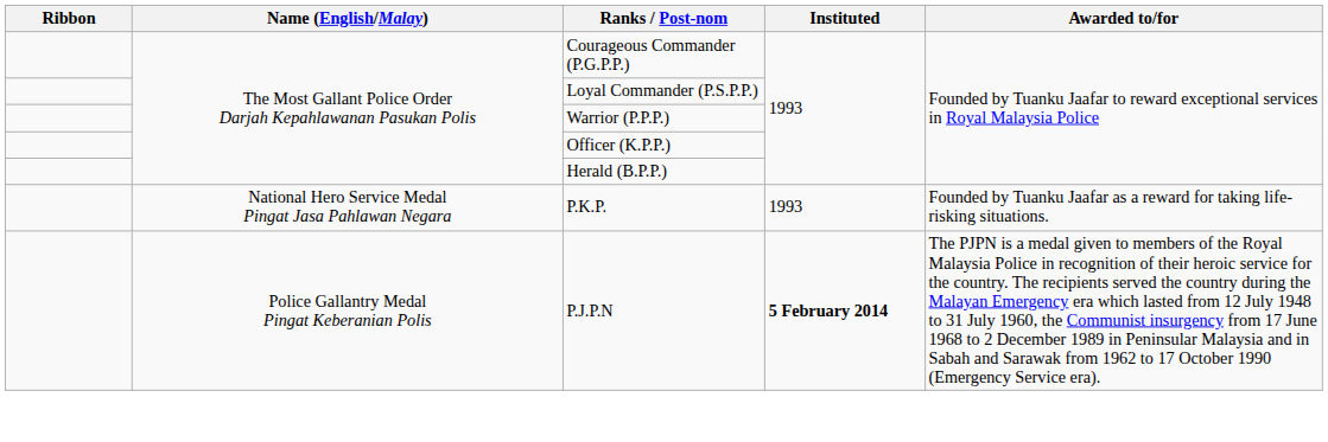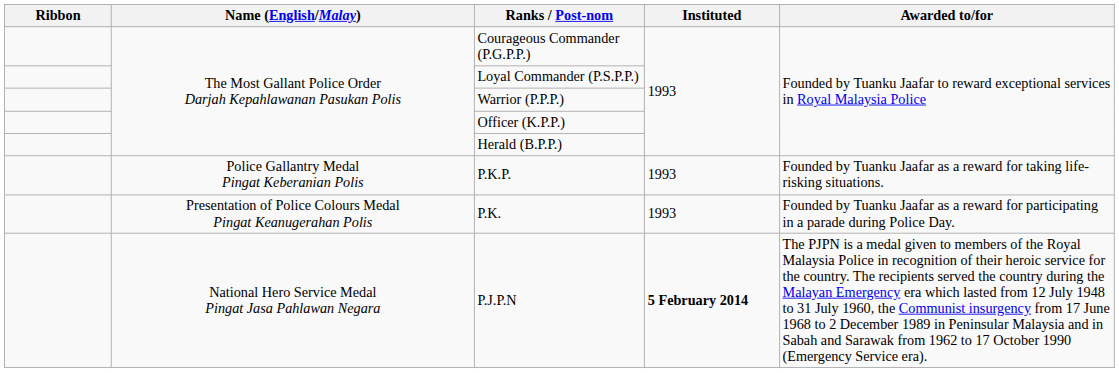 <table class="wikitable">
 <tr>
 <th style="width:113px;">Ribbon</th>
 <th style="width:25em;">Name (<a href='#'>English</a>/<a href='#'><em>Malay</em></a>)</th>
 <th style="width:11.5em;">Ranks / <a href='#'>Post-nom</a></th>
 <th style="width:9em;">Instituted</th>
 <th>Awarded to/for</th>
 </tr>
 <tr>
 <td align=center></td>
 <td rowspan=5 align=center>The Most Gallant Police Order<br><em>Darjah Kepahlawanan Pasukan Polis</em></td>
 <td>Courageous Commander (P.G.P.P.)<br></td>
 <td rowspan=5>1993</td>
 <td rowspan=5>Founded by Tuanku Jaafar to reward exceptional services in <a href='#'>Royal Malaysia Police</a></td>
 </tr>
 <tr>
 <td align=center></td>
 <td>Loyal Commander (P.S.P.P.)<br></td>
 </tr>
 <tr>
 <td align=center></td>
 <td>Warrior (P.P.P.)<br></td>
 </tr>
 <tr>
 <td align=center></td>
 <td>Officer (K.P.P.)<br></td>
 </tr>
 <tr>
 <td align="center"></td>
 <td>Herald (B.P.P.)<br></td>
 </tr>
 <tr>
 <td align=center></td>
-<td align=center>National Hero Service Medal<br><em>Pingat Jasa Pahlawan Negara</em></td>
+<td align=center>Police Gallantry Medal<br><em>Pingat Keberanian Polis</em></td>
 <td>P.K.P.</td>
 <td>1993</td>
 <td>Founded by Tuanku Jaafar as a reward for taking life-risking situations.</td>
 </tr>
 <tr>
 <td align=center></td>
-<td align=center>Police Gallantry Medal<br><em>Pingat Keberanian Polis</em></td>
+<td align=center>Presentation of Police Colours Medal<br><em>Pingat Keanugerahan Polis</em></td>
+<td>P.K.</td>
+<td>1993</td>
+<td>Founded by Tuanku Jaafar as a reward for participating in a parade during Police Day.</td>
+</tr>
+<tr>
+<td align=center></td>
+<td align=center>National Hero Service Medal<br><em>Pingat Jasa Pahlawan Negara</em></td>
 <td>P.J.P.N</td>
 <td><strong>5 February 2014</strong></td>
 <td>The PJPN is a medal given to members of the Royal Malaysia Police in recognition of their heroic service for the country. The recipients served the country during the <a href='#'>Malayan Emergency</a> era which lasted from 12 July 1948 to 31 July 1960, the <a href='#'>Communist insurgency</a> from 17 June 1968 to 2 December 1989 in Peninsular Malaysia and in Sabah and Sarawak from 1962 to 17 October 1990 (Emergency Service era).</td>
 </tr>
 </table>
